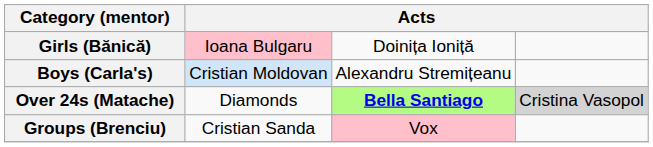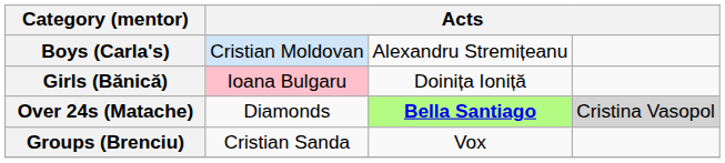 <table class="wikitable" style="text-align:center">
 <tr>
 <th spope="col" style="width:160px;">Category (mentor)</th>
 <th scope="col" colspan="3">Acts</th>
 </tr>
 <tr>
+<th scope="row">Boys (Carla's)</th>
+<td bgcolor=#d1e5f8>Cristian Moldovan</td>
+<td>Alexandru Stremițeanu</td>
+<td></td>
+</tr>
+<tr>
 <th scope="row">Girls (Bănică)</th>
 <td bgcolor=pink>Ioana Bulgaru</td>
 <td>Doinița Ioniță</td>
-<td></td>
-</tr>
-<tr>
-<th scope="row">Boys (Carla's)</th>
-<td bgcolor=#d1e5f8>Cristian Moldovan</td>
-<td>Alexandru Stremițeanu</td>
 <td></td>
 </tr>
 <tr>
 <th scope="row">Over 24s (Matache)</th>
 <td>Diamonds</td>
 <td bgcolor=#B4FB84><strong><a href='#'>Bella Santiago</a></strong></td>
 <td style="background: lightgrey;">Cristina Vasopol</td>
 </tr>
 <tr>
 <th scope="row">Groups (Brenciu)</th>
 <td>Cristian Sanda</td>
-<td style="background: pink;">Vox</td>
+<td>Vox</td>
 <td></td>
 </tr>
 <tr>
 </tr>
 </table>
